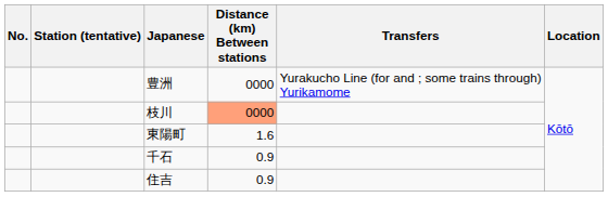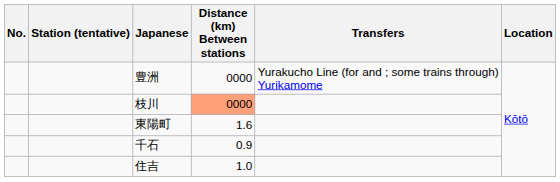 <table class="wikitable" rules="all">
 <tr>
 <th>No.</th>
 <th>Station (tentative)</th>
 <th>Japanese</th>
 <th style="width: 5em;">Distance (km) Between<br>stations</th>
 <th>Transfers</th>
 <th>Location</th>
 </tr>
 <tr>
 <td></td>
 <td></td>
 <td>豊洲</td>
 <td style="text-align: right;">0000</td>
 <td> Yurakucho Line (for  and ; some trains through)<br> <a href='#'>Yurikamome</a></td>
 <td rowspan="5"><a href='#'>Kōtō</a></td>
 </tr>
 <tr>
 <td></td>
 <td></td>
 <td>枝川</td>
 <td style="background: lightsalmon; text-align: right;">0000</td>
 </tr>
 <tr>
 <td></td>
 <td></td>
 <td>東陽町</td>
 <td style="text-align: right;">1.6</td>
 <td> </td>
 </tr>
 <tr>
 <td></td>
 <td></td>
 <td>千石</td>
 <td style="text-align: right;">0.9</td>
 </tr>
 <tr>
 <td></td>
 <td></td>
 <td>住吉</td>
-<td style="text-align: right;">0.9</td>
+<td style="text-align: right;">1.0</td>
 <td> <br> </td>
 </tr>
 </table>
